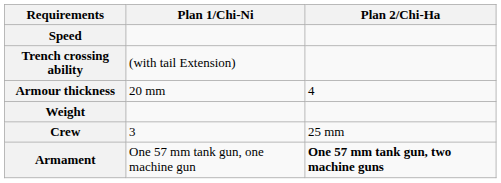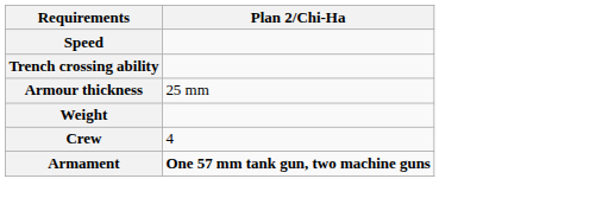 <table border="1" class="wikitable">
 <tr>
 <th>Requirements</th>
-<th>Plan 1/Chi-Ni</th>
 <th>Plan 2/Chi-Ha</th>
 </tr>
 <tr>
 <th>Speed</th>
 <td></td>
-<td></td>
 </tr>
 <tr>
 <th>Trench crossing ability</th>
-<td> (with tail Extension)</td>
 <td></td>
 </tr>
 <tr>
 <th>Armour thickness</th>
-<td>20 mm</td>
-<td>4</td>
+<td>25 mm</td>
 </tr>
 <tr>
 <th>Weight</th>
 <td></td>
-<td></td>
 </tr>
 <tr>
 <th>Crew</th>
-<td>3</td>
-<td>25 mm</td>
+<td>4</td>
 </tr>
 <tr>
 <th>Armament</th>
-<td>One 57 mm tank gun, one machine gun</td>
 <td><strong>One 57 mm tank gun, two machine guns</strong></td>
 </tr>
 </table>
